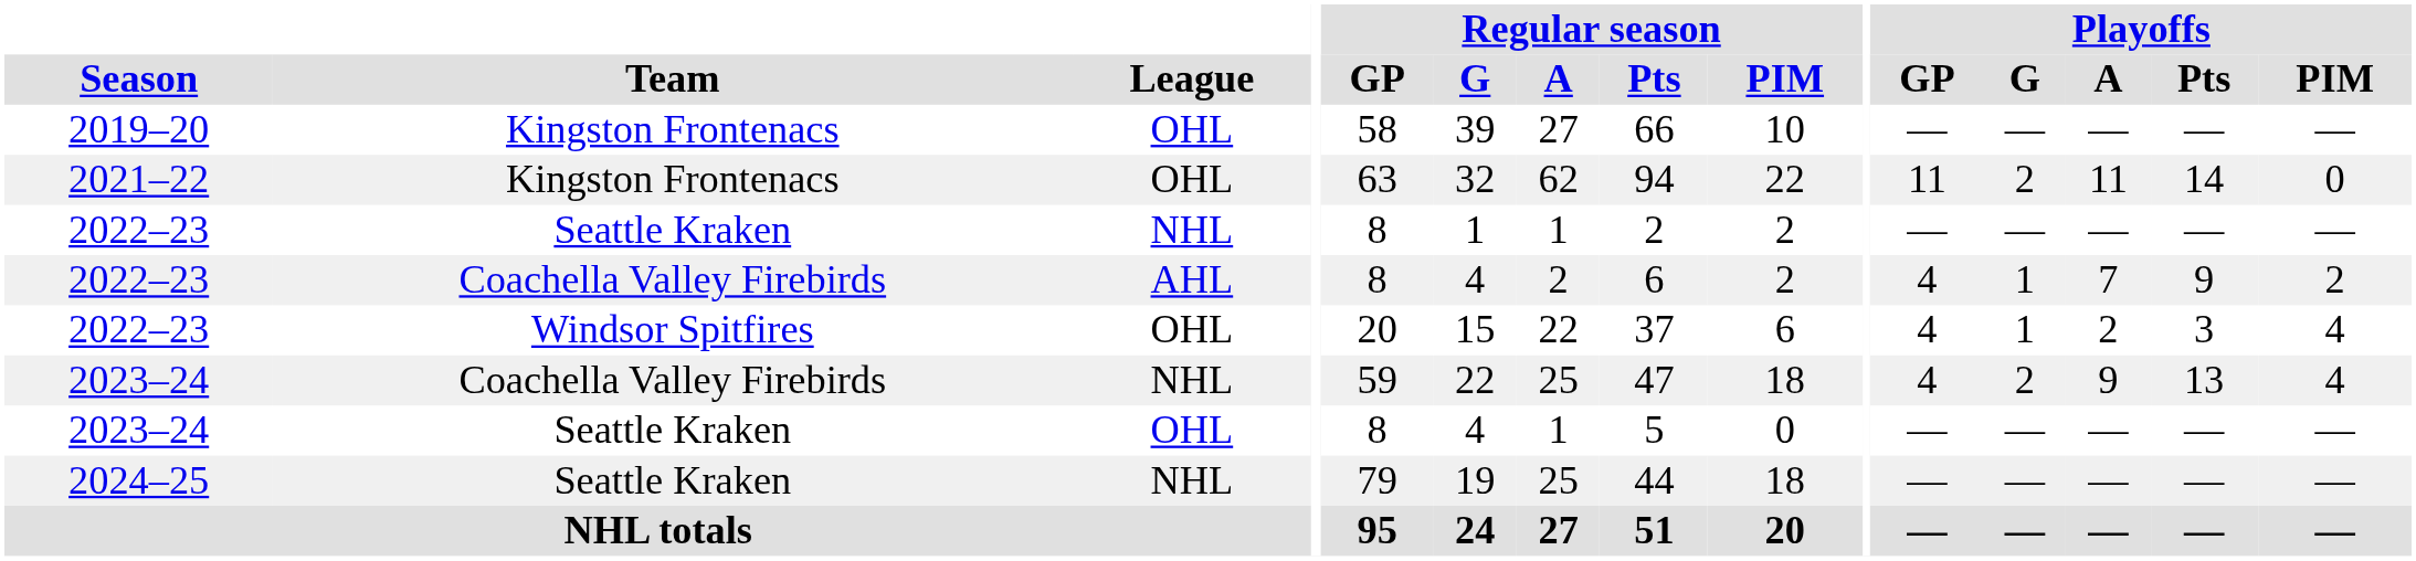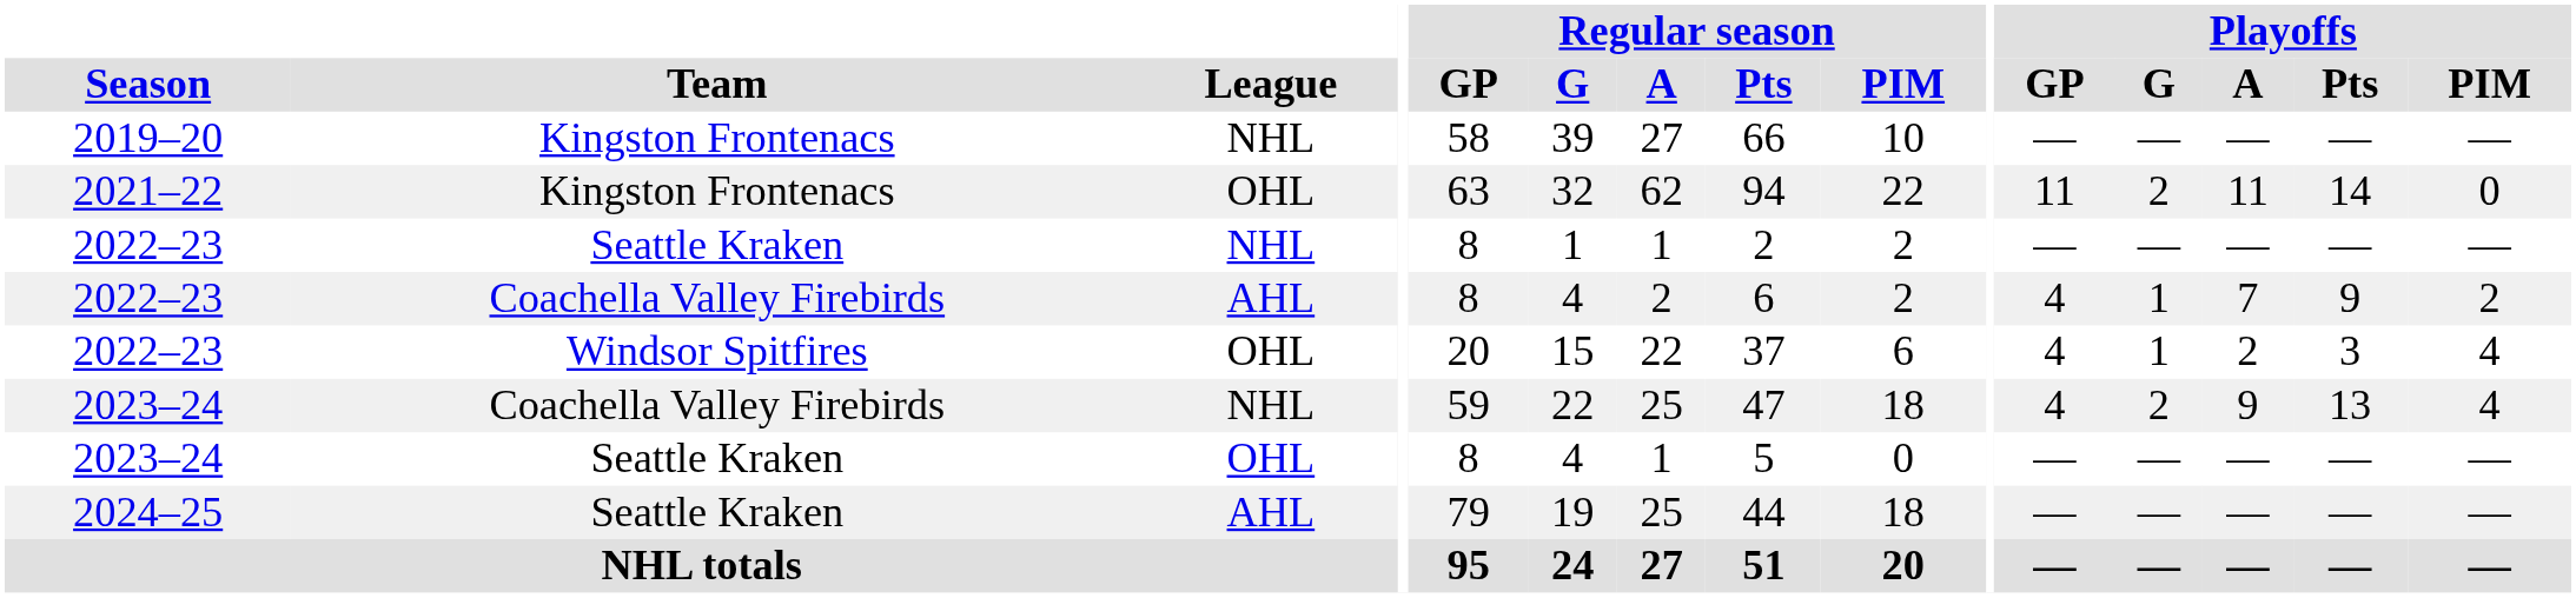 <table border="0" cellpadding="1" cellspacing="0" style="text-align:center; width:60em;">
 <tr bgcolor="#e0e0e0">
 <th colspan="3" bgcolor="#ffffff"></th>
 <th rowspan="102" bgcolor="#ffffff"></th>
 <th colspan="5"><a href='#'>Regular season</a></th>
 <th rowspan="102" bgcolor="#ffffff"></th>
 <th colspan="5"><a href='#'>Playoffs</a></th>
 </tr>
 <tr bgcolor="#e0e0e0">
 <th><a href='#'>Season</a></th>
 <th>Team</th>
 <th>League</th>
 <th>GP</th>
 <th><a href='#'>G</a></th>
 <th><a href='#'>A</a></th>
 <th><a href='#'>Pts</a></th>
 <th><a href='#'>PIM</a></th>
 <th>GP</th>
 <th>G</th>
 <th>A</th>
 <th>Pts</th>
 <th>PIM</th>
 </tr>
 <tr>
 <td><a href='#'>2019–20</a></td>
 <td><a href='#'>Kingston Frontenacs</a></td>
-<td><a href='#'>OHL</a></td>
+<td>NHL</td>
 <td>58</td>
 <td>39</td>
 <td>27</td>
 <td>66</td>
 <td>10</td>
 <td>—</td>
 <td>—</td>
 <td>—</td>
 <td>—</td>
 <td>—</td>
 </tr>
 <tr bgcolor="#f0f0f0">
 <td><a href='#'>2021–22</a></td>
 <td>Kingston Frontenacs</td>
 <td>OHL</td>
 <td>63</td>
 <td>32</td>
 <td>62</td>
 <td>94</td>
 <td>22</td>
 <td>11</td>
 <td>2</td>
 <td>11</td>
 <td>14</td>
 <td>0</td>
 </tr>
 <tr>
 <td><a href='#'>2022–23</a></td>
 <td><a href='#'>Seattle Kraken</a></td>
 <td><a href='#'>NHL</a></td>
 <td>8</td>
 <td>1</td>
 <td>1</td>
 <td>2</td>
 <td>2</td>
 <td>—</td>
 <td>—</td>
 <td>—</td>
 <td>—</td>
 <td>—</td>
 </tr>
 <tr bgcolor="#f0f0f0">
 <td><a href='#'>2022–23</a></td>
 <td><a href='#'>Coachella Valley Firebirds</a></td>
 <td><a href='#'>AHL</a></td>
 <td>8</td>
 <td>4</td>
 <td>2</td>
 <td>6</td>
 <td>2</td>
 <td>4</td>
 <td>1</td>
 <td>7</td>
 <td>9</td>
 <td>2</td>
 </tr>
 <tr>
 <td><a href='#'>2022–23</a></td>
 <td><a href='#'>Windsor Spitfires</a></td>
 <td>OHL</td>
 <td>20</td>
 <td>15</td>
 <td>22</td>
 <td>37</td>
 <td>6</td>
 <td>4</td>
 <td>1</td>
 <td>2</td>
 <td>3</td>
 <td>4</td>
 </tr>
 <tr bgcolor="#f0f0f0">
 <td><a href='#'>2023–24</a></td>
 <td>Coachella Valley Firebirds</td>
 <td>NHL</td>
 <td>59</td>
 <td>22</td>
 <td>25</td>
 <td>47</td>
 <td>18</td>
 <td>4</td>
 <td>2</td>
 <td>9</td>
 <td>13</td>
 <td>4</td>
 </tr>
 <tr>
 <td><a href='#'>2023–24</a></td>
 <td>Seattle Kraken</td>
 <td><a href='#'>OHL</a></td>
 <td>8</td>
 <td>4</td>
 <td>1</td>
 <td>5</td>
 <td>0</td>
 <td>—</td>
 <td>—</td>
 <td>—</td>
 <td>—</td>
 <td>—</td>
 </tr>
 <tr bgcolor="#f0f0f0">
 <td><a href='#'>2024–25</a></td>
 <td>Seattle Kraken</td>
-<td>NHL</td>
+<td><a href='#'>AHL</a></td>
 <td>79</td>
 <td>19</td>
 <td>25</td>
 <td>44</td>
 <td>18</td>
 <td>—</td>
 <td>—</td>
 <td>—</td>
 <td>—</td>
 <td>—</td>
 </tr>
 <tr bgcolor="#e0e0e0">
 <th colspan="3">NHL totals</th>
 <th>95</th>
 <th>24</th>
 <th>27</th>
 <th>51</th>
 <th>20</th>
 <th>—</th>
 <th>—</th>
 <th>—</th>
 <th>—</th>
 <th>—</th>
 </tr>
 </table>
